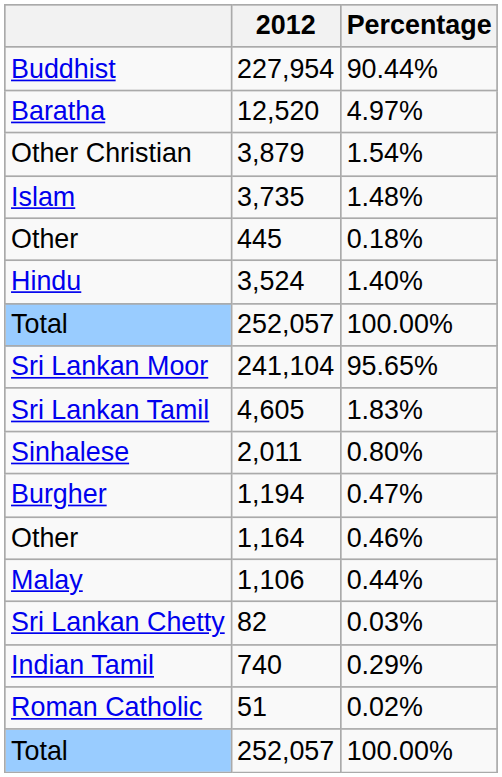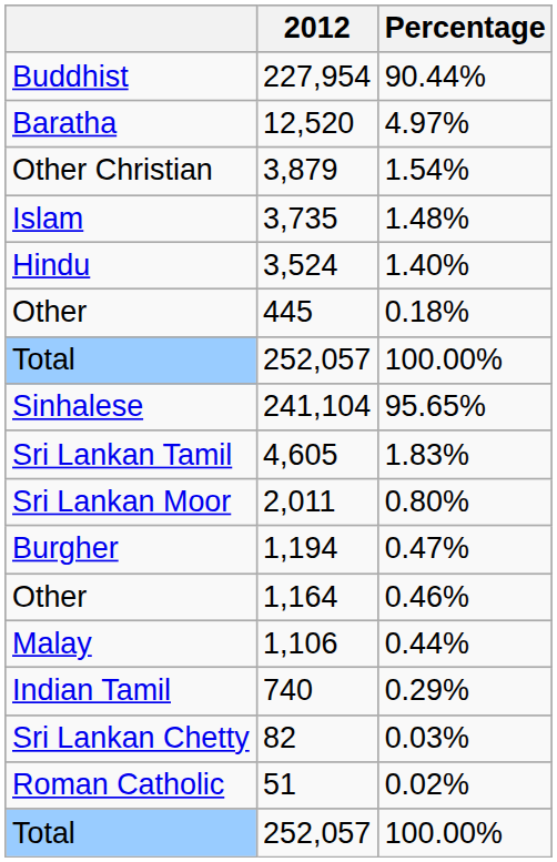 <table class="wikitable">
 <tr>
 <th></th>
 <th>2012</th>
 <th>Percentage</th>
 </tr>
 <tr>
 <td><a href='#'>Buddhist</a></td>
 <td>227,954</td>
 <td>90.44%</td>
 </tr>
 <tr>
 <td><a href='#'>Baratha</a></td>
 <td>12,520</td>
 <td>4.97%</td>
 </tr>
 <tr>
 <td>Other Christian</td>
 <td>3,879</td>
 <td>1.54%</td>
 </tr>
 <tr>
 <td><a href='#'>Islam</a></td>
 <td>3,735</td>
 <td>1.48%</td>
 </tr>
 <tr>
+<td><a href='#'>Hindu</a></td>
+<td>3,524</td>
+<td>1.40%</td>
+</tr>
+<tr>
 <td>Other</td>
 <td>445</td>
 <td>0.18%</td>
-</tr>
-<tr>
-<td><a href='#'>Hindu</a></td>
-<td>3,524</td>
-<td>1.40%</td>
 </tr>
 <tr>
 <td align=left style="background: #99CCFF;">Total</td>
 <td>252,057</td>
 <td>100.00%</td>
 </tr>
 <tr>
-<td><a href='#'>Sri Lankan Moor</a></td>
+<td><a href='#'>Sinhalese</a></td>
 <td>241,104</td>
 <td>95.65%</td>
 </tr>
 <tr>
 <td><a href='#'>Sri Lankan Tamil</a></td>
 <td>4,605</td>
 <td>1.83%</td>
 </tr>
 <tr>
-<td><a href='#'>Sinhalese</a></td>
+<td><a href='#'>Sri Lankan Moor</a></td>
 <td>2,011</td>
 <td>0.80%</td>
 </tr>
 <tr>
 <td><a href='#'>Burgher</a></td>
 <td>1,194</td>
 <td>0.47%</td>
 </tr>
 <tr>
 <td>Other</td>
 <td>1,164</td>
 <td>0.46%</td>
 </tr>
 <tr>
 <td><a href='#'>Malay</a></td>
 <td>1,106</td>
 <td>0.44%</td>
 </tr>
 <tr>
+<td><a href='#'>Indian Tamil</a></td>
+<td>740</td>
+<td>0.29%</td>
+</tr>
+<tr>
 <td><a href='#'>Sri Lankan Chetty</a></td>
 <td>82</td>
 <td>0.03%</td>
-</tr>
-<tr>
-<td><a href='#'>Indian Tamil</a></td>
-<td>740</td>
-<td>0.29%</td>
 </tr>
 <tr>
 <td><a href='#'>Roman Catholic</a></td>
 <td>51</td>
 <td>0.02%</td>
 </tr>
 <tr>
 <td align=left style="background: #99CCFF;">Total</td>
 <td>252,057</td>
 <td>100.00%</td>
 </tr>
 </table>
